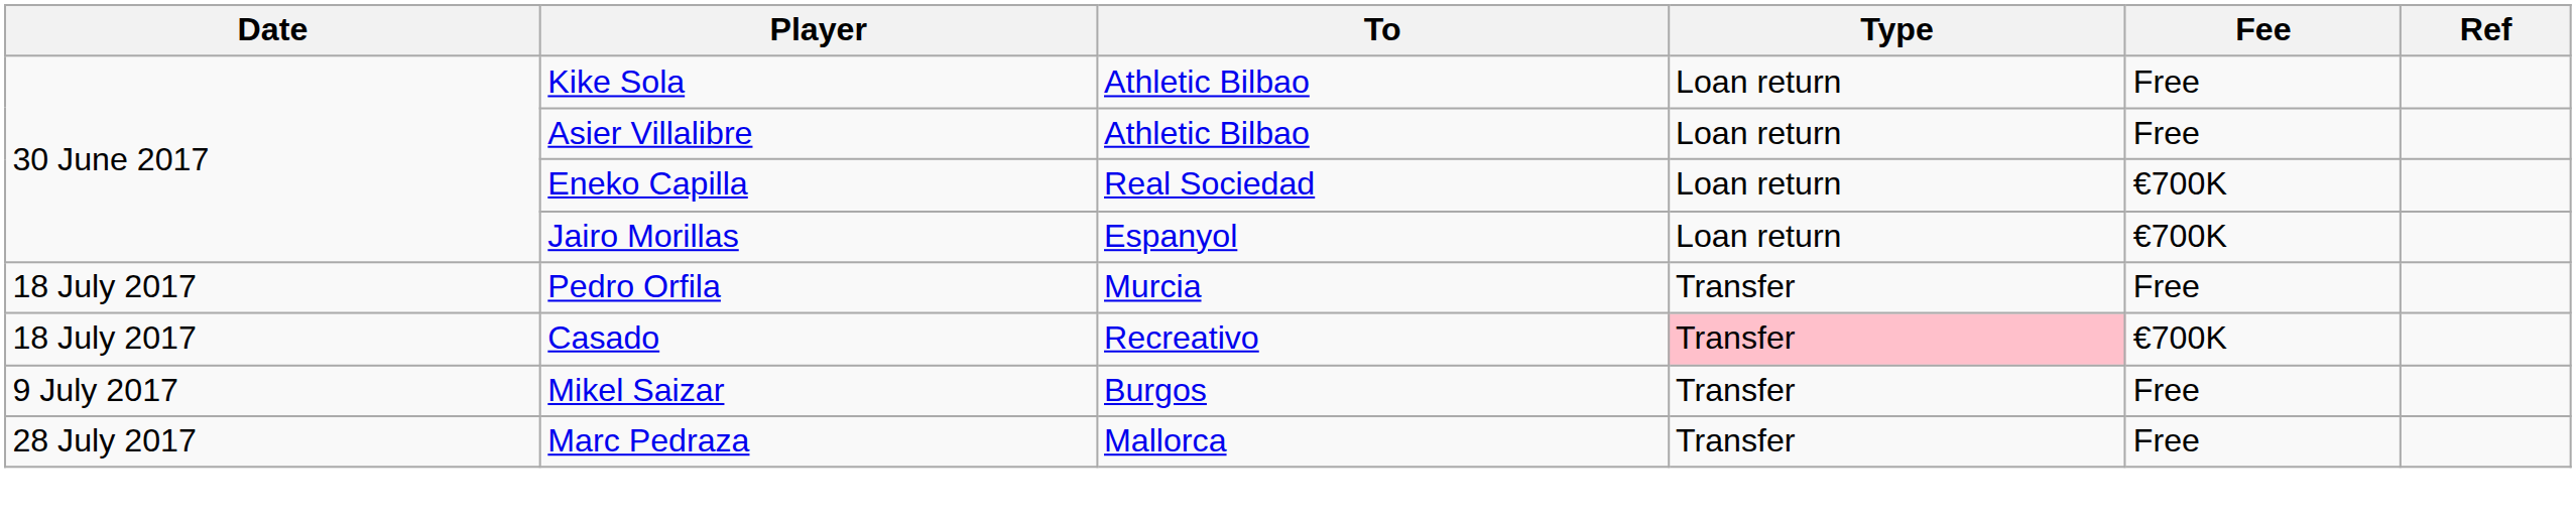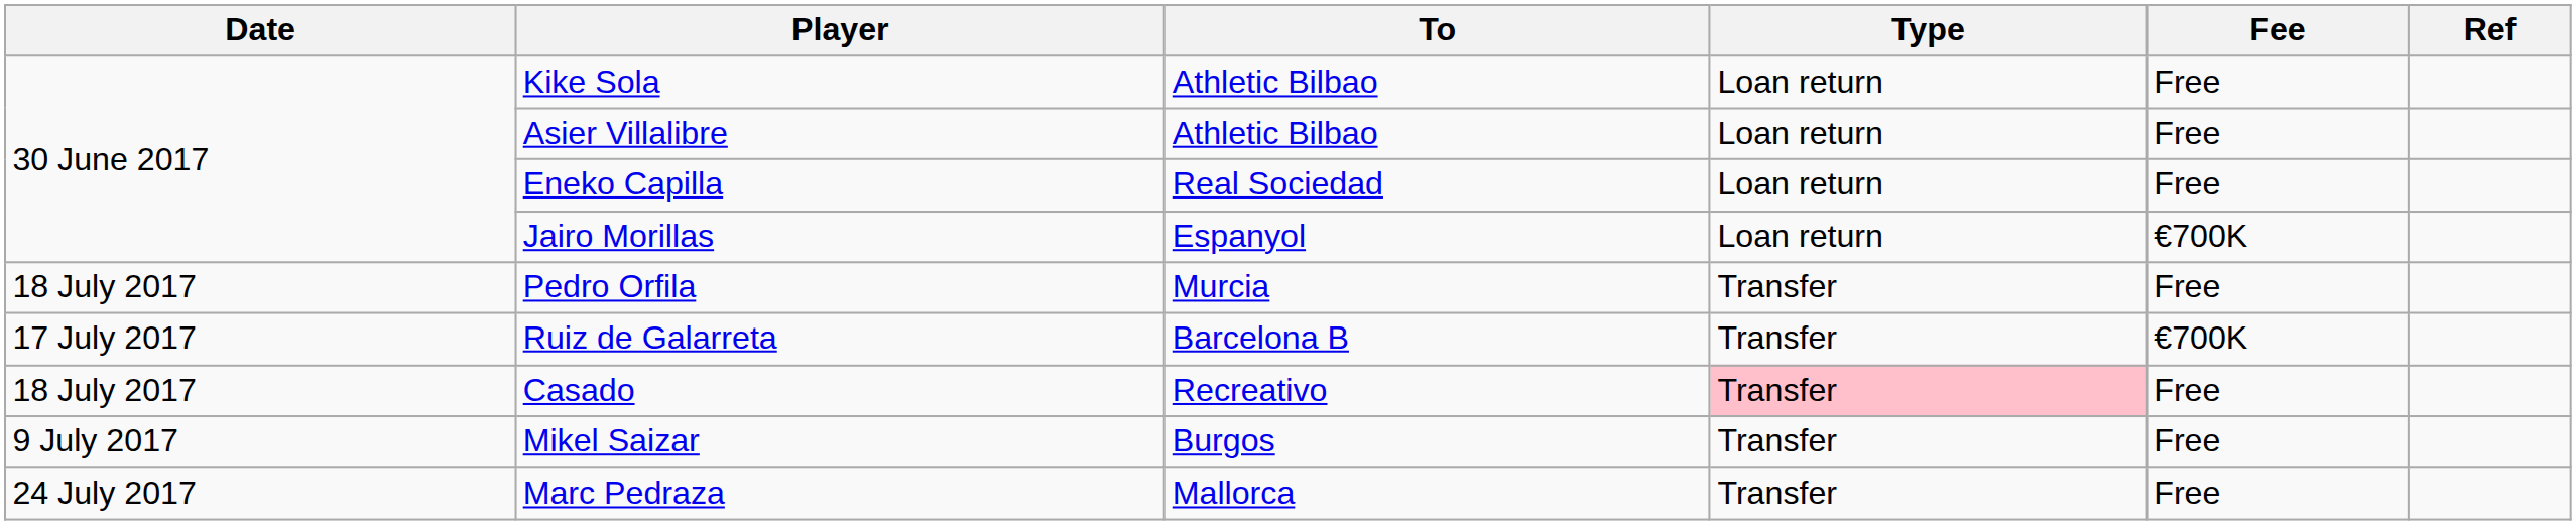 <table class="wikitable" style="width:80%;">
 <tr>
 <th>Date</th>
 <th>Player</th>
 <th>To</th>
 <th>Type</th>
 <th>Fee</th>
 <th>Ref</th>
 </tr>
 <tr>
 <td rowspan="4">30 June 2017</td>
 <td> <a href='#'>Kike Sola</a></td>
 <td> <a href='#'>Athletic Bilbao</a></td>
 <td>Loan return</td>
 <td>Free</td>
 <td></td>
 </tr>
 <tr>
 <td> <a href='#'>Asier Villalibre</a></td>
 <td> <a href='#'>Athletic Bilbao</a></td>
 <td>Loan return</td>
 <td>Free</td>
 <td></td>
 </tr>
 <tr>
 <td> <a href='#'>Eneko Capilla</a></td>
 <td> <a href='#'>Real Sociedad</a></td>
 <td>Loan return</td>
-<td>€700K</td>
+<td>Free</td>
 <td></td>
 </tr>
 <tr>
 <td> <a href='#'>Jairo Morillas</a></td>
 <td> <a href='#'>Espanyol</a></td>
 <td>Loan return</td>
 <td>€700K</td>
 <td></td>
 </tr>
 <tr>
 <td>18 July 2017</td>
 <td> <a href='#'>Pedro Orfila</a></td>
 <td> <a href='#'>Murcia</a></td>
 <td>Transfer</td>
 <td>Free</td>
 <td></td>
 </tr>
 <tr>
+<td>17 July 2017</td>
+<td> <a href='#'>Ruiz de Galarreta</a></td>
+<td> <a href='#'>Barcelona B</a></td>
+<td>Transfer</td>
+<td>€700K</td>
+<td></td>
+</tr>
+<tr>
 <td>18 July 2017</td>
 <td> <a href='#'>Casado</a></td>
 <td> <a href='#'>Recreativo</a></td>
 <td style="background: pink;">Transfer</td>
-<td>€700K</td>
+<td>Free</td>
 <td></td>
 </tr>
 <tr>
 <td>9 July 2017</td>
 <td> <a href='#'>Mikel Saizar</a></td>
 <td> <a href='#'>Burgos</a></td>
 <td>Transfer</td>
 <td>Free</td>
 <td></td>
 </tr>
 <tr>
-<td>28 July 2017</td>
+<td>24 July 2017</td>
 <td> <a href='#'>Marc Pedraza</a></td>
 <td> <a href='#'>Mallorca</a></td>
 <td>Transfer</td>
 <td>Free</td>
 <td></td>
 </tr>
 </table>
